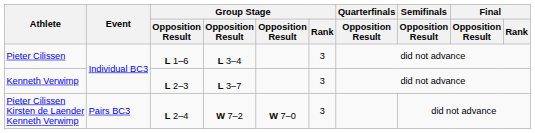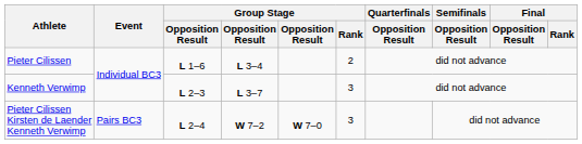 <table class=wikitable style="font-size:90%">
 <tr>
 <th rowspan="2">Athlete</th>
 <th rowspan="2">Event</th>
 <th colspan="4">Group Stage</th>
 <th>Quarterfinals</th>
 <th>Semifinals</th>
 <th colspan="2">Final</th>
 </tr>
 <tr>
 <th>Opposition<br>Result</th>
 <th>Opposition<br>Result</th>
 <th>Opposition<br>Result</th>
 <th>Rank</th>
 <th>Opposition<br>Result</th>
 <th>Opposition<br>Result</th>
 <th>Opposition<br>Result</th>
 <th>Rank</th>
 </tr>
 <tr align=center>
 <td align=left><a href='#'>Pieter Cilissen</a></td>
 <td align="left" rowspan=2><a href='#'>Individual BC3</a></td>
 <td><br><strong>L</strong> 1–6</td>
 <td><br><strong>L</strong> 3–4</td>
 <td></td>
-<td>3</td>
+<td>2</td>
 <td colspan=4>did not advance</td>
 </tr>
 <tr align=center>
 <td align=left><a href='#'>Kenneth Verwimp</a></td>
 <td><br><strong>L</strong> 2–3</td>
 <td><br><strong>L</strong> 3–7</td>
 <td></td>
 <td>3</td>
 <td colspan=4>did not advance</td>
 </tr>
 <tr align=center>
 <td align=left><a href='#'>Pieter Cilissen</a><br><a href='#'>Kirsten de Laender</a><br><a href='#'>Kenneth Verwimp</a></td>
 <td align="left" rowspan=2><a href='#'>Pairs BC3</a></td>
 <td><br><strong>L</strong> 2–4</td>
 <td><br><strong>W</strong> 7–2</td>
 <td><br><strong>W</strong> 7–0</td>
 <td>3</td>
 <td></td>
 <td colspan=3>did not advance</td>
 </tr>
 </table>
